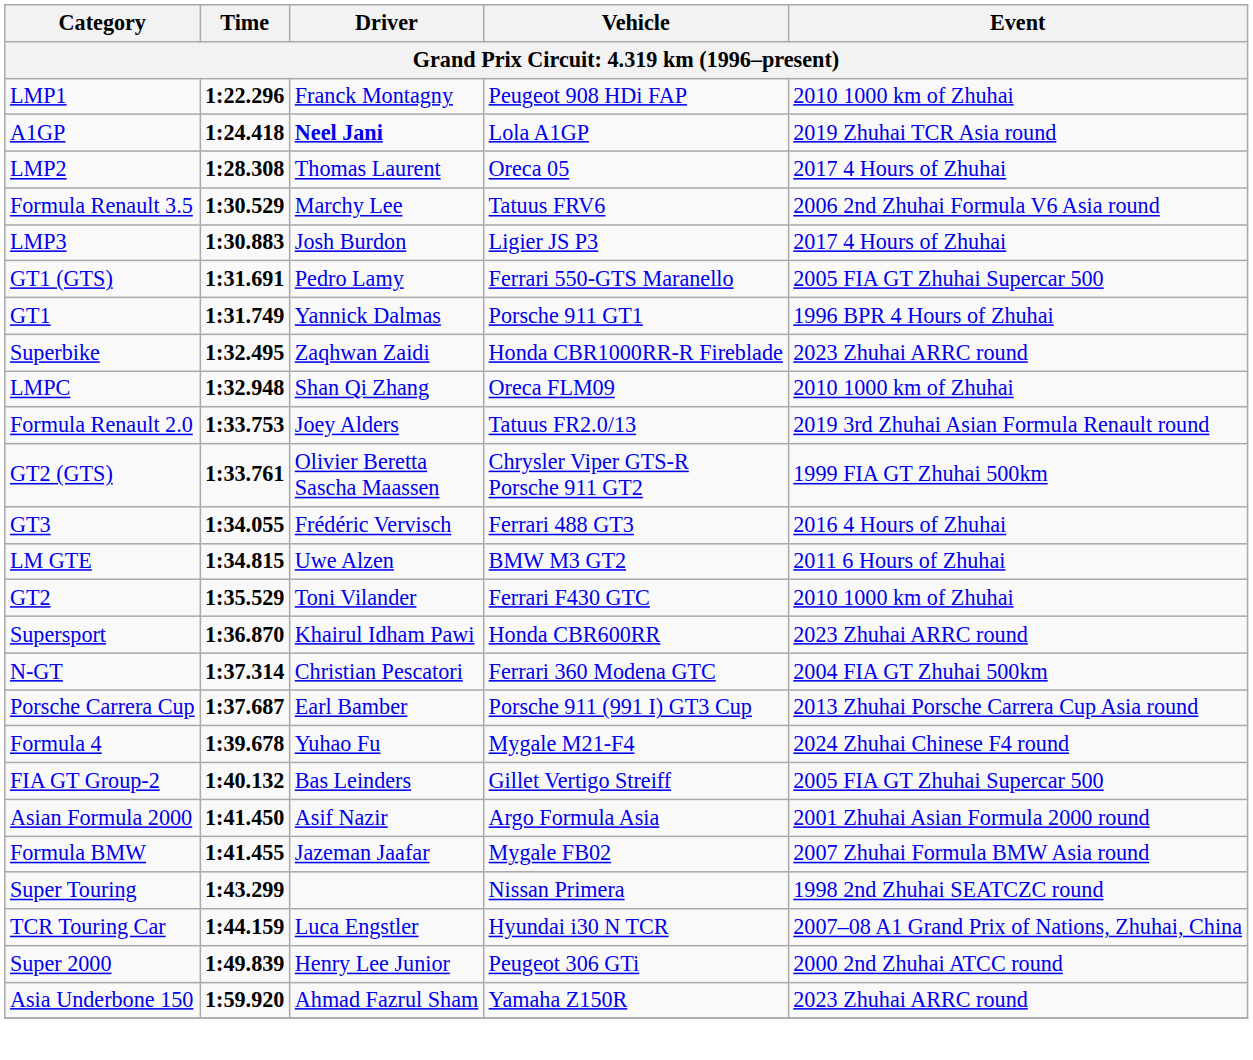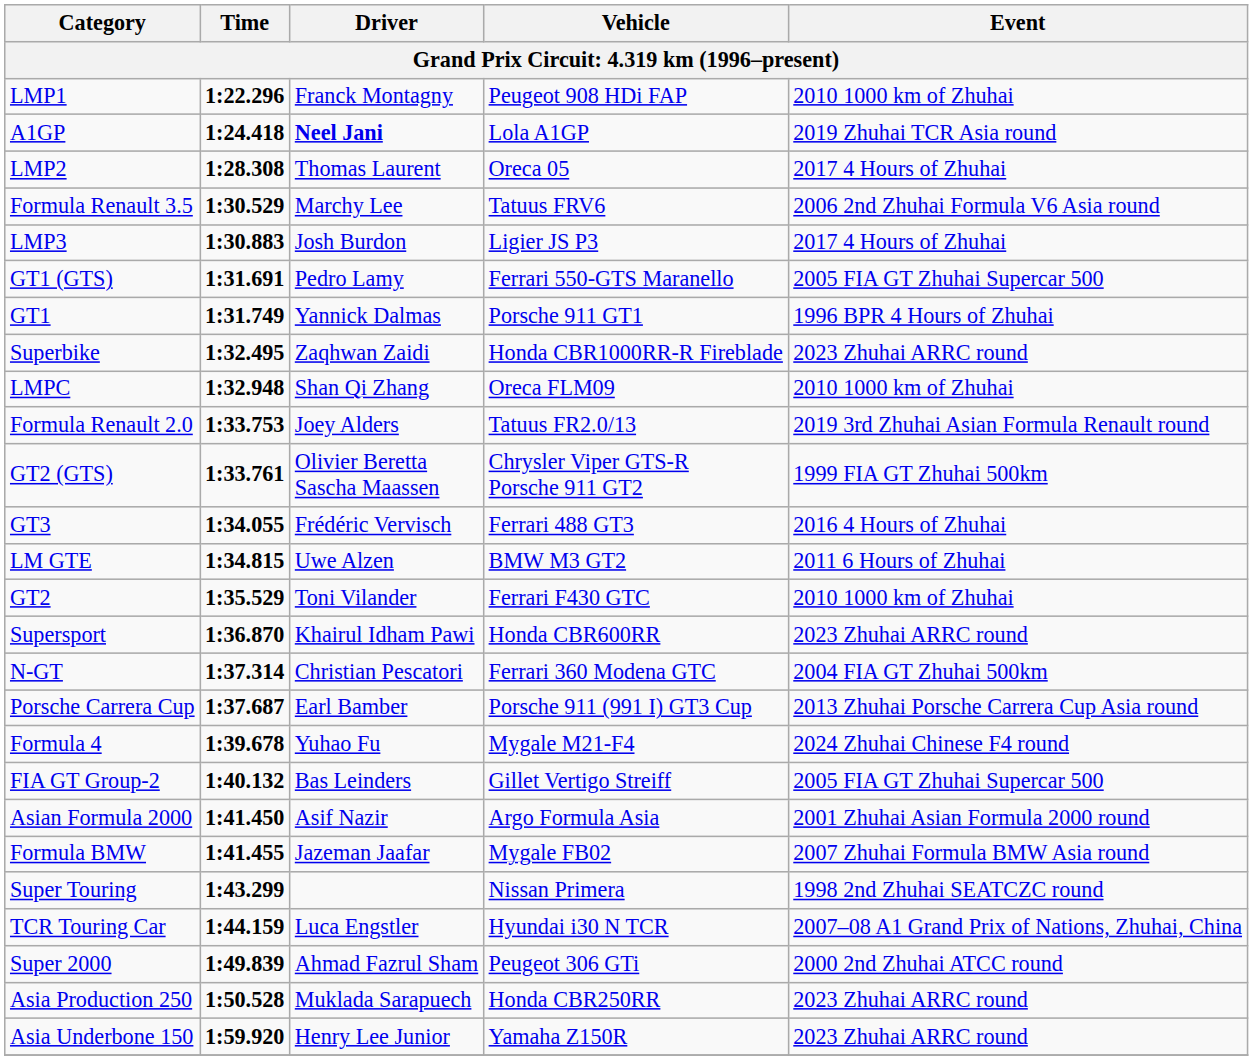 <table class=wikitable style="font-size:90%",>
 <tr>
 <th>Category</th>
 <th>Time</th>
 <th>Driver</th>
 <th>Vehicle</th>
 <th>Event</th>
 </tr>
 <tr>
 <th colspan=5>Grand Prix Circuit: 4.319 km (1996–present)</th>
 </tr>
 <tr>
 <td><a href='#'>LMP1</a></td>
 <td><strong>1:22.296</strong></td>
 <td><a href='#'>Franck Montagny</a></td>
 <td><a href='#'>Peugeot 908 HDi FAP</a></td>
 <td><a href='#'>2010 1000 km of Zhuhai</a></td>
 </tr>
 <tr>
 <td><a href='#'>A1GP</a></td>
 <td><strong>1:24.418</strong></td>
 <td><strong><a href='#'>Neel Jani</a></strong></td>
 <td><a href='#'>Lola A1GP</a></td>
 <td><a href='#'>2019 Zhuhai TCR Asia round</a></td>
 </tr>
 <tr>
 <td><a href='#'>LMP2</a></td>
 <td><strong>1:28.308</strong></td>
 <td><a href='#'>Thomas Laurent</a></td>
 <td><a href='#'>Oreca 05</a></td>
 <td><a href='#'>2017 4 Hours of Zhuhai</a></td>
 </tr>
 <tr>
 <td><a href='#'>Formula Renault 3.5</a></td>
 <td><strong>1:30.529</strong></td>
 <td><a href='#'>Marchy Lee</a></td>
 <td><a href='#'>Tatuus FRV6</a></td>
 <td><a href='#'>2006 2nd Zhuhai Formula V6 Asia round</a></td>
 </tr>
 <tr>
 <td><a href='#'>LMP3</a></td>
 <td><strong>1:30.883</strong></td>
 <td><a href='#'>Josh Burdon</a></td>
 <td><a href='#'>Ligier JS P3</a></td>
 <td><a href='#'>2017 4 Hours of Zhuhai</a></td>
 </tr>
 <tr>
 <td><a href='#'>GT1 (GTS)</a></td>
 <td><strong>1:31.691</strong></td>
 <td><a href='#'>Pedro Lamy</a></td>
 <td><a href='#'>Ferrari 550-GTS Maranello</a></td>
 <td><a href='#'>2005 FIA GT Zhuhai Supercar 500</a></td>
 </tr>
 <tr>
 <td><a href='#'>GT1</a></td>
 <td><strong>1:31.749</strong></td>
 <td><a href='#'>Yannick Dalmas</a></td>
 <td><a href='#'>Porsche 911 GT1</a></td>
 <td><a href='#'>1996 BPR 4 Hours of Zhuhai</a></td>
 </tr>
 <tr>
 <td><a href='#'>Superbike</a></td>
 <td><strong>1:32.495</strong></td>
 <td><a href='#'>Zaqhwan Zaidi</a></td>
 <td><a href='#'>Honda CBR1000RR-R Fireblade</a></td>
 <td><a href='#'>2023 Zhuhai ARRC round</a></td>
 </tr>
 <tr>
 <td><a href='#'>LMPC</a></td>
 <td><strong>1:32.948</strong></td>
 <td><a href='#'>Shan Qi Zhang</a></td>
 <td><a href='#'>Oreca FLM09</a></td>
 <td><a href='#'>2010 1000 km of Zhuhai</a></td>
 </tr>
 <tr>
 <td><a href='#'>Formula Renault 2.0</a></td>
 <td><strong>1:33.753</strong></td>
 <td><a href='#'>Joey Alders</a></td>
 <td><a href='#'>Tatuus FR2.0/13</a></td>
 <td><a href='#'>2019 3rd Zhuhai Asian Formula Renault round</a></td>
 </tr>
 <tr>
 <td><a href='#'>GT2 (GTS)</a></td>
 <td><strong>1:33.761</strong></td>
 <td><a href='#'>Olivier Beretta</a><br><a href='#'>Sascha Maassen</a></td>
 <td><a href='#'>Chrysler Viper GTS-R</a><br><a href='#'>Porsche 911 GT2</a></td>
 <td><a href='#'>1999 FIA GT Zhuhai 500km</a></td>
 </tr>
 <tr>
 <td><a href='#'>GT3</a></td>
 <td><strong>1:34.055</strong></td>
 <td><a href='#'>Frédéric Vervisch</a></td>
 <td><a href='#'>Ferrari 488 GT3</a></td>
 <td><a href='#'>2016 4 Hours of Zhuhai</a></td>
 </tr>
 <tr>
 <td><a href='#'>LM GTE</a></td>
 <td><strong>1:34.815</strong></td>
 <td><a href='#'>Uwe Alzen</a></td>
 <td><a href='#'>BMW M3 GT2</a></td>
 <td><a href='#'>2011 6 Hours of Zhuhai</a></td>
 </tr>
 <tr>
 <td><a href='#'>GT2</a></td>
 <td><strong>1:35.529</strong></td>
 <td><a href='#'>Toni Vilander</a></td>
 <td><a href='#'>Ferrari F430 GTC</a></td>
 <td><a href='#'>2010 1000 km of Zhuhai</a></td>
 </tr>
 <tr>
 <td><a href='#'>Supersport</a></td>
 <td><strong>1:36.870</strong></td>
 <td><a href='#'>Khairul Idham Pawi</a></td>
 <td><a href='#'>Honda CBR600RR</a></td>
 <td><a href='#'>2023 Zhuhai ARRC round</a></td>
 </tr>
 <tr>
 <td><a href='#'>N-GT</a></td>
 <td><strong>1:37.314</strong></td>
 <td><a href='#'>Christian Pescatori</a></td>
 <td><a href='#'>Ferrari 360 Modena GTC</a></td>
 <td><a href='#'>2004 FIA GT Zhuhai 500km</a></td>
 </tr>
 <tr>
 <td><a href='#'>Porsche Carrera Cup</a></td>
 <td><strong>1:37.687</strong></td>
 <td><a href='#'>Earl Bamber</a></td>
 <td><a href='#'>Porsche 911 (991 I) GT3 Cup</a></td>
 <td><a href='#'>2013 Zhuhai Porsche Carrera Cup Asia round</a></td>
 </tr>
 <tr>
 <td><a href='#'>Formula 4</a></td>
 <td><strong>1:39.678</strong></td>
 <td><a href='#'>Yuhao Fu</a></td>
 <td><a href='#'>Mygale M21-F4</a></td>
 <td><a href='#'>2024 Zhuhai Chinese F4 round</a></td>
 </tr>
 <tr>
 <td><a href='#'>FIA GT Group-2</a></td>
 <td><strong>1:40.132</strong></td>
 <td><a href='#'>Bas Leinders</a></td>
 <td><a href='#'>Gillet Vertigo Streiff</a></td>
 <td><a href='#'>2005 FIA GT Zhuhai Supercar 500</a></td>
 </tr>
 <tr>
 <td><a href='#'>Asian Formula 2000</a></td>
 <td><strong>1:41.450</strong></td>
 <td><a href='#'>Asif Nazir</a></td>
 <td><a href='#'>Argo Formula Asia</a></td>
 <td><a href='#'>2001 Zhuhai Asian Formula 2000 round</a></td>
 </tr>
 <tr>
 <td><a href='#'>Formula BMW</a></td>
 <td><strong>1:41.455</strong></td>
 <td><a href='#'>Jazeman Jaafar</a></td>
 <td><a href='#'>Mygale FB02</a></td>
 <td><a href='#'>2007 Zhuhai Formula BMW Asia round</a></td>
 </tr>
 <tr>
 <td><a href='#'>Super Touring</a></td>
 <td><strong>1:43.299</strong></td>
 <td></td>
 <td><a href='#'>Nissan Primera</a></td>
 <td><a href='#'>1998 2nd Zhuhai SEATCZC round</a></td>
 </tr>
 <tr>
 <td><a href='#'>TCR Touring Car</a></td>
 <td><strong>1:44.159</strong></td>
 <td><a href='#'>Luca Engstler</a></td>
 <td><a href='#'>Hyundai i30 N TCR</a></td>
 <td><a href='#'>2007–08 A1 Grand Prix of Nations, Zhuhai, China</a></td>
 </tr>
 <tr>
 <td><a href='#'>Super 2000</a></td>
 <td><strong>1:49.839</strong></td>
-<td><a href='#'>Henry Lee Junior</a></td>
+<td><a href='#'>Ahmad Fazrul Sham</a></td>
 <td><a href='#'>Peugeot 306 GTi</a></td>
 <td><a href='#'>2000 2nd Zhuhai ATCC round</a></td>
 </tr>
 <tr>
+<td><a href='#'>Asia Production 250</a></td>
+<td><strong>1:50.528</strong></td>
+<td><a href='#'>Muklada Sarapuech</a></td>
+<td><a href='#'>Honda CBR250RR</a></td>
+<td><a href='#'>2023 Zhuhai ARRC round</a></td>
+</tr>
+<tr>
 <td><a href='#'>Asia Underbone 150</a></td>
 <td><strong>1:59.920</strong></td>
-<td><a href='#'>Ahmad Fazrul Sham</a></td>
+<td><a href='#'>Henry Lee Junior</a></td>
 <td><a href='#'>Yamaha Z150R</a></td>
 <td><a href='#'>2023 Zhuhai ARRC round</a></td>
 </tr>
 <tr>
 </tr>
 </table>
